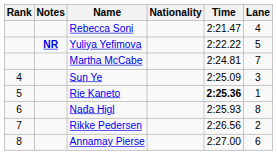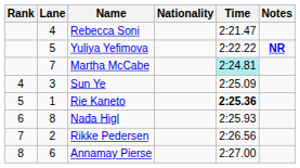 <table class="wikitable sortable" style="text-align:center">
 <tr>
 <th>Rank</th>
-<th>Notes</th>
+<th>Lane</th>
 <th>Name</th>
 <th>Nationality</th>
 <th>Time</th>
-<th>Lane</th>
+<th>Notes</th>
 </tr>
 <tr>
 <td></td>
-<td></td>
+<td>4</td>
 <td align=left><a href='#'>Rebecca Soni</a></td>
 <td align=left></td>
 <td>2:21.47</td>
-<td>4</td>
+<td></td>
 </tr>
 <tr>
 <td></td>
-<td><strong><a href='#'>NR</a></strong></td>
+<td>5</td>
 <td align=left><a href='#'>Yuliya Yefimova</a></td>
 <td align=left></td>
 <td>2:22.22</td>
-<td>5</td>
+<td><strong><a href='#'>NR</a></strong></td>
 </tr>
 <tr>
 <td></td>
-<td></td>
+<td>7</td>
 <td align=left><a href='#'>Martha McCabe</a></td>
 <td align=left></td>
-<td>2:24.81</td>
-<td>7</td>
+<td style="background: paleturquoise;">2:24.81</td>
+<td></td>
 </tr>
 <tr>
 <td>4</td>
-<td></td>
+<td>3</td>
 <td align=left><a href='#'>Sun Ye</a></td>
 <td align=left></td>
 <td>2:25.09</td>
-<td>3</td>
+<td></td>
 </tr>
 <tr>
 <td>5</td>
-<td></td>
+<td>1</td>
 <td align=left><a href='#'>Rie Kaneto</a></td>
 <td align=left></td>
 <td><strong>2:25.36</strong></td>
-<td>1</td>
+<td></td>
 </tr>
 <tr>
 <td>6</td>
-<td></td>
+<td>8</td>
 <td align=left><a href='#'>Nađa Higl</a></td>
 <td align=left></td>
 <td>2:25.93</td>
-<td>8</td>
+<td></td>
 </tr>
 <tr>
 <td>7</td>
-<td></td>
+<td>2</td>
 <td align=left><a href='#'>Rikke Pedersen</a></td>
 <td align=left></td>
 <td>2:26.56</td>
-<td>2</td>
+<td></td>
 </tr>
 <tr>
 <td>8</td>
-<td></td>
+<td>6</td>
 <td align=left><a href='#'>Annamay Pierse</a></td>
 <td align=left></td>
 <td>2:27.00</td>
-<td>6</td>
+<td></td>
 </tr>
 </table>
